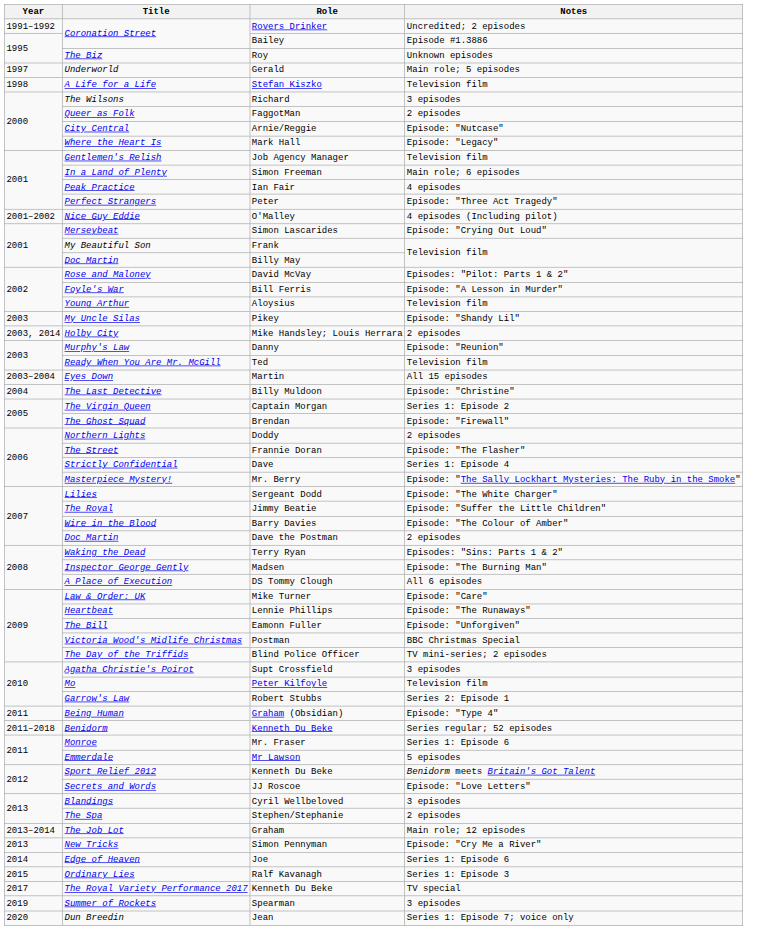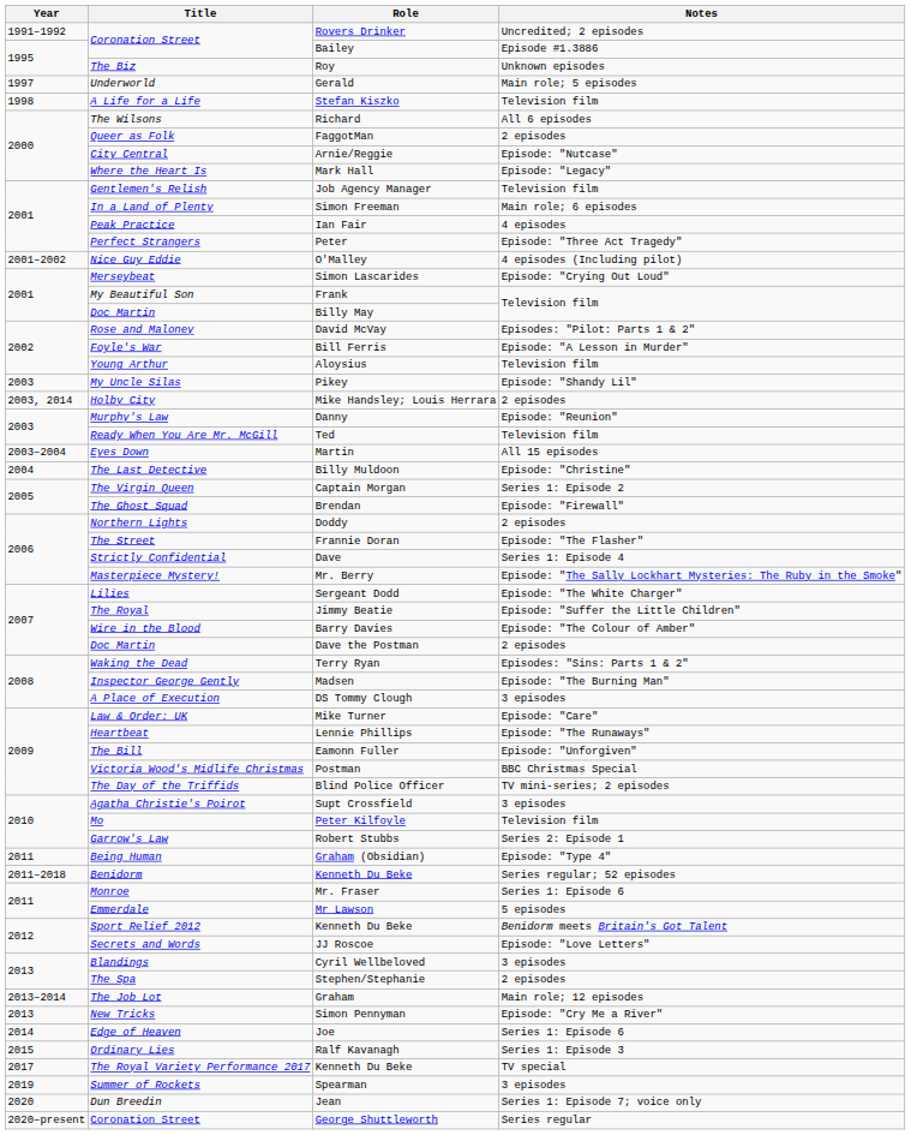 <table class="wikitable sortable">
 <tr>
 <th>Year</th>
 <th>Title</th>
 <th>Role</th>
 <th>Notes</th>
 </tr>
 <tr>
 <td>1991–1992</td>
 <td rowspan="2"><em><a href='#'>Coronation Street</a></em></td>
 <td><a href='#'>Rovers Drinker</a></td>
 <td>Uncredited; 2 episodes</td>
 </tr>
 <tr>
 <td rowspan="2">1995</td>
 <td>Bailey</td>
 <td>Episode #1.3886</td>
 </tr>
 <tr>
 <td><em><a href='#'>The Biz</a></em></td>
 <td>Roy</td>
 <td>Unknown episodes</td>
 </tr>
 <tr>
 <td>1997</td>
 <td><em>Underworld</em></td>
 <td>Gerald</td>
 <td>Main role; 5 episodes</td>
 </tr>
 <tr>
 <td>1998</td>
 <td><em><a href='#'>A Life for a Life</a></em></td>
 <td><a href='#'>Stefan Kiszko</a></td>
 <td>Television film</td>
 </tr>
 <tr>
 <td rowspan="4">2000</td>
 <td><em>The Wilsons</em></td>
 <td>Richard</td>
-<td>3 episodes</td>
+<td>All 6 episodes</td>
 </tr>
 <tr>
 <td><em><a href='#'>Queer as Folk</a></em></td>
 <td>FaggotMan</td>
 <td>2 episodes</td>
 </tr>
 <tr>
 <td><em><a href='#'>City Central</a></em></td>
 <td>Arnie/Reggie</td>
 <td>Episode: "Nutcase"</td>
 </tr>
 <tr>
 <td><em><a href='#'>Where the Heart Is</a></em></td>
 <td>Mark Hall</td>
 <td>Episode: "Legacy"</td>
 </tr>
 <tr>
 <td rowspan="4">2001</td>
 <td><em><a href='#'>Gentlemen's Relish</a></em></td>
 <td>Job Agency Manager</td>
 <td>Television film</td>
 </tr>
 <tr>
 <td><em><a href='#'>In a Land of Plenty</a></em></td>
 <td>Simon Freeman</td>
 <td>Main role; 6 episodes</td>
 </tr>
 <tr>
 <td><em><a href='#'>Peak Practice</a></em></td>
 <td>Ian Fair</td>
 <td>4 episodes</td>
 </tr>
 <tr>
 <td><em><a href='#'>Perfect Strangers</a></em></td>
 <td>Peter</td>
 <td>Episode: "Three Act Tragedy"</td>
 </tr>
 <tr>
 <td>2001–2002</td>
 <td><em><a href='#'>Nice Guy Eddie</a></em></td>
 <td>O'Malley</td>
 <td>4 episodes (Including pilot)</td>
 </tr>
 <tr>
 <td rowspan="3">2001</td>
 <td><em><a href='#'>Merseybeat</a></em></td>
 <td>Simon Lascarides</td>
 <td>Episode: "Crying Out Loud"</td>
 </tr>
 <tr>
 <td><em>My Beautiful Son</em></td>
 <td>Frank</td>
 <td rowspan="2">Television film</td>
 </tr>
 <tr>
 <td><em><a href='#'>Doc Martin</a></em></td>
 <td>Billy May</td>
 </tr>
 <tr>
 <td rowspan="3">2002</td>
 <td><em><a href='#'>Rose and Maloney</a></em></td>
 <td>David McVay</td>
 <td>Episodes: "Pilot: Parts 1 & 2"</td>
 </tr>
 <tr>
 <td><em><a href='#'>Foyle's War</a></em></td>
 <td>Bill Ferris</td>
 <td>Episode: "A Lesson in Murder"</td>
 </tr>
 <tr>
 <td><em><a href='#'>Young Arthur</a></em></td>
 <td>Aloysius</td>
 <td>Television film</td>
 </tr>
 <tr>
 <td>2003</td>
 <td><em><a href='#'>My Uncle Silas</a></em></td>
 <td>Pikey</td>
 <td>Episode: "Shandy Lil"</td>
 </tr>
 <tr>
 <td>2003, 2014</td>
 <td><em><a href='#'>Holby City</a></em></td>
 <td>Mike Handsley; Louis Herrara</td>
 <td>2 episodes</td>
 </tr>
 <tr>
 <td rowspan="2">2003</td>
 <td><em><a href='#'>Murphy's Law</a></em></td>
 <td>Danny</td>
 <td>Episode: "Reunion"</td>
 </tr>
 <tr>
 <td><em><a href='#'>Ready When You Are Mr. McGill</a></em></td>
 <td>Ted</td>
 <td>Television film</td>
 </tr>
 <tr>
 <td>2003–2004</td>
 <td><em><a href='#'>Eyes Down</a></em></td>
 <td>Martin</td>
 <td>All 15 episodes</td>
 </tr>
 <tr>
 <td>2004</td>
 <td><em><a href='#'>The Last Detective</a></em></td>
 <td>Billy Muldoon</td>
 <td>Episode: "Christine"</td>
 </tr>
 <tr>
 <td rowspan="2">2005</td>
 <td><em><a href='#'>The Virgin Queen</a></em></td>
 <td>Captain Morgan</td>
 <td>Series 1: Episode 2</td>
 </tr>
 <tr>
 <td><em><a href='#'>The Ghost Squad</a></em></td>
 <td>Brendan</td>
 <td>Episode: "Firewall"</td>
 </tr>
 <tr>
 <td rowspan="4">2006</td>
 <td><em><a href='#'>Northern Lights</a></em></td>
 <td>Doddy</td>
 <td>2 episodes</td>
 </tr>
 <tr>
 <td><em><a href='#'>The Street</a></em></td>
 <td>Frannie Doran</td>
 <td>Episode: "The Flasher"</td>
 </tr>
 <tr>
 <td><em><a href='#'>Strictly Confidential</a></em></td>
 <td>Dave</td>
 <td>Series 1: Episode 4</td>
 </tr>
 <tr>
 <td><em><a href='#'>Masterpiece Mystery!</a></em></td>
 <td>Mr. Berry</td>
 <td>Episode: "<a href='#'>The Sally Lockhart Mysteries: The Ruby in the Smoke</a>"</td>
 </tr>
 <tr>
 <td rowspan="4">2007</td>
 <td><em><a href='#'>Lilies</a></em></td>
 <td>Sergeant Dodd</td>
 <td>Episode: "The White Charger"</td>
 </tr>
 <tr>
 <td><em><a href='#'>The Royal</a></em></td>
 <td>Jimmy Beatie</td>
 <td>Episode: "Suffer the Little Children"</td>
 </tr>
 <tr>
 <td><em><a href='#'>Wire in the Blood</a></em></td>
 <td>Barry Davies</td>
 <td>Episode: "The Colour of Amber"</td>
 </tr>
 <tr>
 <td><em><a href='#'>Doc Martin</a></em></td>
 <td>Dave the Postman</td>
 <td>2 episodes</td>
 </tr>
 <tr>
 <td rowspan="3">2008</td>
 <td><em><a href='#'>Waking the Dead</a></em></td>
 <td>Terry Ryan</td>
 <td>Episodes: "Sins: Parts 1 & 2"</td>
 </tr>
 <tr>
 <td><em><a href='#'>Inspector George Gently</a></em></td>
 <td>Madsen</td>
 <td>Episode: "The Burning Man"</td>
 </tr>
 <tr>
 <td><em><a href='#'>A Place of Execution</a></em></td>
 <td>DS Tommy Clough</td>
-<td>All 6 episodes</td>
+<td>3 episodes</td>
 </tr>
 <tr>
 <td rowspan="5">2009</td>
 <td><em><a href='#'>Law & Order: UK</a></em></td>
 <td>Mike Turner</td>
 <td>Episode: "Care"</td>
 </tr>
 <tr>
 <td><em><a href='#'>Heartbeat</a></em></td>
 <td>Lennie Phillips</td>
 <td>Episode: "The Runaways"</td>
 </tr>
 <tr>
 <td><em><a href='#'>The Bill</a></em></td>
 <td>Eamonn Fuller</td>
 <td>Episode: "Unforgiven"</td>
 </tr>
 <tr>
 <td><em><a href='#'>Victoria Wood's Midlife Christmas</a></em></td>
 <td>Postman</td>
 <td>BBC Christmas Special</td>
 </tr>
 <tr>
 <td><em><a href='#'>The Day of the Triffids</a></em></td>
 <td>Blind Police Officer</td>
 <td>TV mini-series; 2 episodes</td>
 </tr>
 <tr>
 <td rowspan="3">2010</td>
 <td><em><a href='#'>Agatha Christie's Poirot</a></em></td>
 <td>Supt Crossfield</td>
 <td>3 episodes</td>
 </tr>
 <tr>
 <td><em><a href='#'>Mo</a></em></td>
 <td><a href='#'>Peter Kilfoyle</a></td>
 <td>Television film</td>
 </tr>
 <tr>
 <td><em><a href='#'>Garrow's Law</a></em></td>
 <td>Robert Stubbs</td>
 <td>Series 2: Episode 1</td>
 </tr>
 <tr>
 <td>2011</td>
 <td><em><a href='#'>Being Human</a></em></td>
 <td><a href='#'>Graham</a> (Obsidian)</td>
 <td>Episode: "Type 4"</td>
 </tr>
 <tr>
 <td>2011–2018</td>
 <td><em><a href='#'>Benidorm</a></em></td>
 <td><a href='#'>Kenneth Du Beke</a></td>
 <td>Series regular; 52 episodes</td>
 </tr>
 <tr>
 <td rowspan="2">2011</td>
 <td><em><a href='#'>Monroe</a></em></td>
 <td>Mr. Fraser</td>
 <td>Series 1: Episode 6</td>
 </tr>
 <tr>
 <td><em><a href='#'>Emmerdale</a></em></td>
 <td><a href='#'>Mr Lawson</a></td>
 <td>5 episodes</td>
 </tr>
 <tr>
 <td rowspan="2">2012</td>
 <td><em><a href='#'>Sport Relief 2012</a></em></td>
 <td>Kenneth Du Beke</td>
 <td><em>Benidorm</em> meets <em><a href='#'>Britain's Got Talent</a></em></td>
 </tr>
 <tr>
 <td><em><a href='#'>Secrets and Words</a></em></td>
 <td>JJ Roscoe</td>
 <td>Episode: "Love Letters"</td>
 </tr>
 <tr>
 <td rowspan="2">2013</td>
 <td><em><a href='#'>Blandings</a></em></td>
 <td>Cyril Wellbeloved</td>
 <td>3 episodes</td>
 </tr>
 <tr>
 <td><em><a href='#'>The Spa</a></em></td>
 <td>Stephen/Stephanie</td>
 <td>2 episodes</td>
 </tr>
 <tr>
 <td>2013–2014</td>
 <td><em><a href='#'>The Job Lot</a></em></td>
 <td>Graham</td>
 <td>Main role; 12 episodes</td>
 </tr>
 <tr>
 <td>2013</td>
 <td><em><a href='#'>New Tricks</a></em></td>
 <td>Simon Pennyman</td>
 <td>Episode: "Cry Me a River"</td>
 </tr>
 <tr>
 <td>2014</td>
 <td><em><a href='#'>Edge of Heaven</a></em></td>
 <td>Joe</td>
 <td>Series 1: Episode 6</td>
 </tr>
 <tr>
 <td>2015</td>
 <td><em><a href='#'>Ordinary Lies</a></em></td>
 <td>Ralf Kavanagh</td>
 <td>Series 1: Episode 3</td>
 </tr>
 <tr>
 <td>2017</td>
 <td><em><a href='#'>The Royal Variety Performance 2017</a></em></td>
 <td>Kenneth Du Beke</td>
 <td>TV special</td>
 </tr>
 <tr>
 <td>2019</td>
 <td><em><a href='#'>Summer of Rockets</a></em></td>
 <td>Spearman</td>
 <td>3 episodes</td>
 </tr>
 <tr>
 <td>2020</td>
 <td><em>Dun Breedin<strong></td>
 <td>Jean</td>
 <td>Series 1: Episode 7; voice only</td>
 </tr>
+<tr>
+<td>2020–present</td>
+<td></em><a href='#'>Coronation Street</a><em></td>
+<td><a href='#'>George Shuttleworth</a></td>
+<td>Series regular</td>
+</tr>
 </table>
